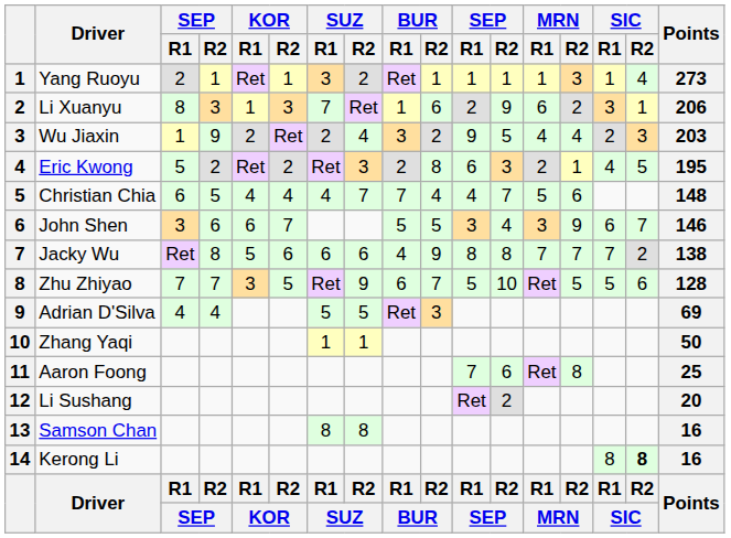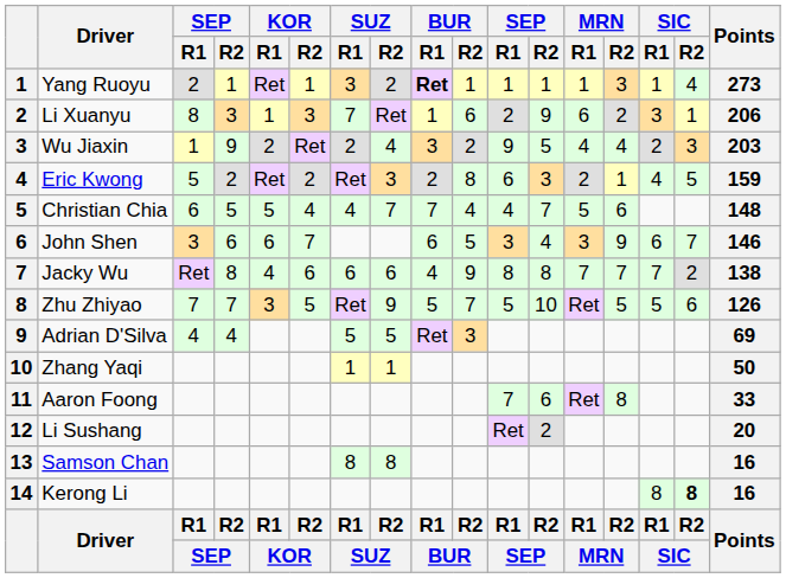 <table class="wikitable" style="font-size:85%; text-align:center">
 <tr>
 <th rowspan=2></th>
 <th rowspan=2>Driver</th>
 <th colspan=2><a href='#'>SEP</a><br></th>
 <th colspan=2><a href='#'>KOR</a><br></th>
 <th colspan=2><a href='#'>SUZ</a><br></th>
 <th colspan=2><a href='#'>BUR</a><br></th>
 <th colspan=2><a href='#'>SEP</a><br></th>
 <th colspan=2><a href='#'>MRN</a><br></th>
 <th colspan=2><a href='#'>SIC</a><br></th>
 <th rowspan=2>Points</th>
 </tr>
 <tr>
 <th>R1</th>
 <th>R2</th>
 <th>R1</th>
 <th>R2</th>
 <th>R1</th>
 <th>R2</th>
 <th>R1</th>
 <th>R2</th>
 <th>R1</th>
 <th>R2</th>
 <th>R1</th>
 <th>R2</th>
 <th>R1</th>
 <th>R2</th>
 </tr>
 <tr>
 <th>1</th>
 <td align="left"> Yang Ruoyu</td>
 <td style="background:#DFDFDF";>2</td>
 <td style="background:#FFFFBF";>1</td>
 <td style="background:#EFCFFF";>Ret</td>
 <td style="background:#FFFFBF";>1</td>
 <td style="background:#FFDF9F";>3</td>
 <td style="background:#DFDFDF";>2</td>
-<td style="background:#EFCFFF";>Ret</td>
+<td style="background:#EFCFFF";><strong>Ret</strong></td>
 <td style="background:#FFFFBF";>1</td>
 <td style="background:#FFFFBF";>1</td>
 <td style="background:#FFFFBF";>1</td>
 <td style="background:#FFFFBF";>1</td>
 <td style="background:#FFDF9F";>3</td>
 <td style="background:#FFFFBF";>1</td>
 <td style="background:#DFFFDF";>4</td>
 <th>273</th>
 </tr>
 <tr>
 <th>2</th>
 <td align="left"> Li Xuanyu</td>
 <td style="background:#DFFFDF";>8</td>
 <td style="background:#FFDF9F";>3</td>
 <td style="background:#FFFFBF";>1</td>
 <td style="background:#FFDF9F";>3</td>
 <td style="background:#DFFFDF";>7</td>
 <td style="background:#EFCFFF";>Ret</td>
 <td style="background:#FFFFBF";>1</td>
 <td style="background:#DFFFDF";>6</td>
 <td style="background:#DFDFDF";>2</td>
 <td style="background:#DFFFDF";>9</td>
 <td style="background:#DFFFDF";>6</td>
 <td style="background:#DFDFDF";>2</td>
 <td style="background:#FFDF9F";>3</td>
 <td style="background:#FFFFBF";>1</td>
 <th>206</th>
 </tr>
 <tr>
 <th>3</th>
 <td align="left"> Wu Jiaxin</td>
 <td style="background:#FFFFBF";>1</td>
 <td style="background:#DFFFDF";>9</td>
 <td style="background:#DFDFDF";>2</td>
 <td style="background:#EFCFFF";>Ret</td>
 <td style="background:#DFDFDF";>2</td>
 <td style="background:#DFFFDF";>4</td>
 <td style="background:#FFDF9F";>3</td>
 <td style="background:#DFDFDF";>2</td>
 <td style="background:#DFFFDF";>9</td>
 <td style="background:#DFFFDF";>5</td>
 <td style="background:#DFFFDF";>4</td>
 <td style="background:#DFFFDF";>4</td>
 <td style="background:#DFDFDF";>2</td>
 <td style="background:#FFDF9F";>3</td>
 <th>203</th>
 </tr>
 <tr>
 <th>4</th>
 <td align="left"> <a href='#'>Eric Kwong</a></td>
 <td style="background:#DFFFDF";>5</td>
 <td style="background:#DFDFDF";>2</td>
 <td style="background:#EFCFFF";>Ret</td>
 <td style="background:#DFDFDF";>2</td>
 <td style="background:#EFCFFF";>Ret</td>
 <td style="background:#FFDF9F";>3</td>
 <td style="background:#DFDFDF";>2</td>
 <td style="background:#DFFFDF";>8</td>
 <td style="background:#DFFFDF";>6</td>
 <td style="background:#FFDF9F";>3</td>
 <td style="background:#DFDFDF";>2</td>
 <td style="background:#FFFFBF";>1</td>
 <td style="background:#DFFFDF";>4</td>
 <td style="background:#DFFFDF";>5</td>
-<th>195</th>
+<th>159</th>
 </tr>
 <tr>
 <th>5</th>
 <td align="left" nowrap> Christian Chia</td>
 <td style="background:#DFFFDF";>6</td>
 <td style="background:#DFFFDF";>5</td>
-<td style="background:#DFFFDF";>4</td>
+<td style="background:#DFFFDF";>5</td>
 <td style="background:#DFFFDF";>4</td>
 <td style="background:#DFFFDF";>4</td>
 <td style="background:#DFFFDF";>7</td>
 <td style="background:#DFFFDF";>7</td>
 <td style="background:#DFFFDF";>4</td>
 <td style="background:#DFFFDF";>4</td>
 <td style="background:#DFFFDF";>7</td>
 <td style="background:#DFFFDF";>5</td>
 <td style="background:#DFFFDF";>6</td>
 <td style="background:#"></td>
 <td style="background:#"></td>
 <th>148</th>
 </tr>
 <tr>
 <th>6</th>
 <td align="left"> John Shen</td>
 <td style="background:#FFDF9F";>3</td>
 <td style="background:#DFFFDF";>6</td>
 <td style="background:#DFFFDF";>6</td>
 <td style="background:#DFFFDF";>7</td>
 <td style="background:#"></td>
 <td style="background:#"></td>
-<td style="background:#DFFFDF";>5</td>
+<td style="background:#DFFFDF";>6</td>
 <td style="background:#DFFFDF";>5</td>
 <td style="background:#FFDF9F";>3</td>
 <td style="background:#DFFFDF";>4</td>
 <td style="background:#FFDF9F";>3</td>
 <td style="background:#DFFFDF";>9</td>
 <td style="background:#DFFFDF";>6</td>
 <td style="background:#DFFFDF";>7</td>
 <th>146</th>
 </tr>
 <tr>
 <th>7</th>
 <td align="left"> Jacky Wu</td>
 <td style="background:#EFCFFF";>Ret</td>
 <td style="background:#DFFFDF";>8</td>
-<td style="background:#DFFFDF";>5</td>
+<td style="background:#DFFFDF";>4</td>
 <td style="background:#DFFFDF";>6</td>
 <td style="background:#DFFFDF";>6</td>
 <td style="background:#DFFFDF";>6</td>
 <td style="background:#DFFFDF";>4</td>
 <td style="background:#DFFFDF";>9</td>
 <td style="background:#DFFFDF";>8</td>
 <td style="background:#DFFFDF";>8</td>
 <td style="background:#DFFFDF";>7</td>
 <td style="background:#DFFFDF";>7</td>
 <td style="background:#DFFFDF";>7</td>
 <td style="background:#DFDFDF";>2</td>
 <th>138</th>
 </tr>
 <tr>
 <th>8</th>
 <td align="left"> Zhu Zhiyao</td>
 <td style="background:#DFFFDF";>7</td>
 <td style="background:#DFFFDF";>7</td>
 <td style="background:#FFDF9F";>3</td>
 <td style="background:#DFFFDF";>5</td>
 <td style="background:#EFCFFF";>Ret</td>
 <td style="background:#DFFFDF";>9</td>
-<td style="background:#DFFFDF";>6</td>
+<td style="background:#DFFFDF";>5</td>
 <td style="background:#DFFFDF";>7</td>
 <td style="background:#DFFFDF";>5</td>
 <td style="background:#DFFFDF";>10</td>
 <td style="background:#EFCFFF";>Ret</td>
 <td style="background:#DFFFDF";>5</td>
 <td style="background:#DFFFDF";>5</td>
 <td style="background:#DFFFDF";>6</td>
-<th>128</th>
+<th>126</th>
 </tr>
 <tr>
 <th>9</th>
 <td align="left" nowrap> Adrian D'Silva</td>
 <td style="background:#DFFFDF";>4</td>
 <td style="background:#DFFFDF";>4</td>
 <td style="background:#"></td>
 <td style="background:#"></td>
 <td style="background:#DFFFDF";>5</td>
 <td style="background:#DFFFDF";>5</td>
 <td style="background:#EFCFFF";>Ret</td>
 <td style="background:#FFDF9F";>3</td>
 <td style="background:#"></td>
 <td style="background:#"></td>
 <td style="background:#"></td>
 <td style="background:#"></td>
 <td style="background:#"></td>
 <td style="background:#"></td>
 <th>69</th>
 </tr>
 <tr>
 <th>10</th>
 <td align="left"> Zhang Yaqi</td>
 <td style="background:#"></td>
 <td style="background:#"></td>
 <td style="background:#"></td>
 <td style="background:#"></td>
 <td style="background:#FFFFBF";>1</td>
 <td style="background:#FFFFBF";>1</td>
 <td style="background:#"></td>
 <td style="background:#"></td>
 <td style="background:#"></td>
 <td style="background:#"></td>
 <td style="background:#"></td>
 <td style="background:#"></td>
 <td style="background:#"></td>
 <td style="background:#"></td>
 <th>50</th>
 </tr>
 <tr>
 <th>11</th>
 <td align="left"> Aaron Foong</td>
 <td style="background:#"></td>
 <td style="background:#"></td>
 <td style="background:#"></td>
 <td style="background:#"></td>
 <td style="background:#"></td>
 <td style="background:#"></td>
 <td style="background:#"></td>
 <td style="background:#"></td>
 <td style="background:#DFFFDF";>7</td>
 <td style="background:#DFFFDF";>6</td>
 <td style="background:#EFCFFF";>Ret</td>
 <td style="background:#DFFFDF";>8</td>
 <td style="background:#"></td>
 <td style="background:#"></td>
-<th>25</th>
+<th>33</th>
 </tr>
 <tr>
 <th>12</th>
 <td align="left"> Li Sushang</td>
 <td style="background:#"></td>
 <td style="background:#"></td>
 <td style="background:#"></td>
 <td style="background:#"></td>
 <td style="background:#"></td>
 <td style="background:#"></td>
 <td style="background:#"></td>
 <td style="background:#"></td>
 <td style="background:#EFCFFF";>Ret</td>
 <td style="background:#DFDFDF";>2</td>
 <td style="background:#"></td>
 <td style="background:#"></td>
 <td style="background:#"></td>
 <td style="background:#"></td>
 <th>20</th>
 </tr>
 <tr>
 <th>13</th>
 <td align="left"> <a href='#'>Samson Chan</a></td>
 <td style="background:#"></td>
 <td style="background:#"></td>
 <td style="background:#"></td>
 <td style="background:#"></td>
 <td style="background:#DFFFDF";>8</td>
 <td style="background:#DFFFDF";>8</td>
 <td style="background:#"></td>
 <td style="background:#"></td>
 <td style="background:#"></td>
 <td style="background:#"></td>
 <td style="background:#"></td>
 <td style="background:#"></td>
 <td style="background:#"></td>
 <td style="background:#"></td>
 <th>16</th>
 </tr>
 <tr>
 <th>14</th>
 <td align="left"> Kerong Li</td>
 <td style="background:#"></td>
 <td style="background:#"></td>
 <td style="background:#"></td>
 <td style="background:#"></td>
 <td style="background:#"></td>
 <td style="background:#"></td>
 <td style="background:#"></td>
 <td style="background:#"></td>
 <td style="background:#"></td>
 <td style="background:#"></td>
 <td style="background:#"></td>
 <td style="background:#"></td>
 <td style="background:#DFFFDF";>8</td>
 <td style="background:#DFFFDF";><strong>8</strong></td>
 <th>16</th>
 </tr>
 <tr>
 <th rowspan=2></th>
 <th rowspan=2>Driver</th>
 <th>R1</th>
 <th>R2</th>
 <th>R1</th>
 <th>R2</th>
 <th>R1</th>
 <th>R2</th>
 <th>R1</th>
 <th>R2</th>
 <th>R1</th>
 <th>R2</th>
 <th>R1</th>
 <th>R2</th>
 <th>R1</th>
 <th>R2</th>
 <th rowspan=2>Points</th>
 </tr>
 <tr>
 <th colspan=2><a href='#'>SEP</a><br></th>
 <th colspan=2><a href='#'>KOR</a><br></th>
 <th colspan=2><a href='#'>SUZ</a><br></th>
 <th colspan=2><a href='#'>BUR</a><br></th>
 <th colspan=2><a href='#'>SEP</a><br></th>
 <th colspan=2><a href='#'>MRN</a><br></th>
 <th colspan=2><a href='#'>SIC</a><br></th>
 </tr>
 </table>
